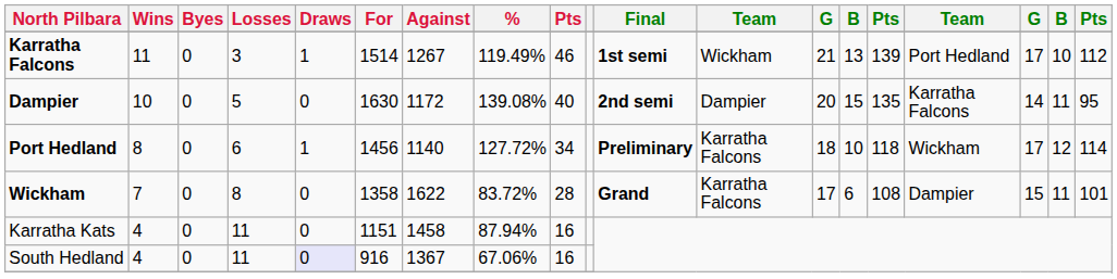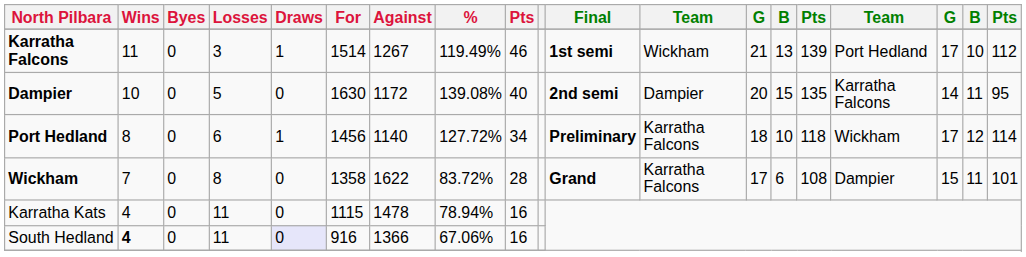 <table style="font-size: 85%; text-align: left;" class="wikitable">
 <tr>
 <th style="color:crimson">North Pilbara</th>
 <th style="color:crimson">Wins</th>
 <th style="color:crimson">Byes</th>
 <th style="color:crimson">Losses</th>
 <th style="color:crimson">Draws</th>
 <th style="color:crimson">For</th>
 <th style="color:crimson">Against</th>
 <th style="color:crimson">%</th>
 <th style="color:crimson">Pts</th>
 <th></th>
 <th style="color:green">Final</th>
 <th style="color:green">Team</th>
 <th style="color:green">G</th>
 <th style="color:green">B</th>
 <th style="color:green">Pts</th>
 <th style="color:green">Team</th>
 <th style="color:green">G</th>
 <th style="color:green">B</th>
 <th style="color:green">Pts</th>
 </tr>
 <tr>
 </tr>
 <tr>
 </tr>
 <tr>
 <td><strong>	Karratha Falcons	</strong></td>
 <td>11</td>
 <td>0</td>
 <td>3</td>
 <td>1</td>
 <td>1514</td>
 <td>1267</td>
 <td>119.49%</td>
 <td>46</td>
 <td></td>
 <td><strong>1st semi</strong></td>
 <td>Wickham</td>
 <td>21</td>
 <td>13</td>
 <td>139</td>
 <td>Port Hedland</td>
 <td>17</td>
 <td>10</td>
 <td>112</td>
 </tr>
 <tr>
 <td><strong>	Dampier	</strong></td>
 <td>10</td>
 <td>0</td>
 <td>5</td>
 <td>0</td>
 <td>1630</td>
 <td>1172</td>
 <td>139.08%</td>
 <td>40</td>
 <td></td>
 <td><strong>2nd semi</strong></td>
 <td>Dampier</td>
 <td>20</td>
 <td>15</td>
 <td>135</td>
 <td>Karratha Falcons</td>
 <td>14</td>
 <td>11</td>
 <td>95</td>
 </tr>
 <tr>
 <td><strong>	Port Hedland	</strong></td>
 <td>8</td>
 <td>0</td>
 <td>6</td>
 <td>1</td>
 <td>1456</td>
 <td>1140</td>
 <td>127.72%</td>
 <td>34</td>
 <td></td>
 <td><strong>Preliminary</strong></td>
 <td>Karratha Falcons</td>
 <td>18</td>
 <td>10</td>
 <td>118</td>
 <td>Wickham</td>
 <td>17</td>
 <td>12</td>
 <td>114</td>
 </tr>
 <tr>
 <td><strong>	Wickham	</strong></td>
 <td>7</td>
 <td>0</td>
 <td>8</td>
 <td>0</td>
 <td>1358</td>
 <td>1622</td>
 <td>83.72%</td>
 <td>28</td>
 <td></td>
 <td><strong>Grand</strong></td>
 <td>Karratha Falcons</td>
 <td>17</td>
 <td>6</td>
 <td>108</td>
 <td>Dampier</td>
 <td>15</td>
 <td>11</td>
 <td>101</td>
 </tr>
 <tr>
 <td>Karratha Kats</td>
 <td>4</td>
 <td>0</td>
 <td>11</td>
 <td>0</td>
-<td>1151</td>
-<td>1458</td>
-<td>87.94%</td>
+<td>1115</td>
+<td>1478</td>
+<td>78.94%</td>
 <td>16</td>
 <td></td>
 </tr>
 <tr>
 <td>South Hedland</td>
-<td>4</td>
+<td><strong>4</strong></td>
 <td>0</td>
 <td>11</td>
 <td style="background: lavender;">0</td>
 <td>916</td>
-<td>1367</td>
+<td>1366</td>
 <td>67.06%</td>
 <td>16</td>
 <td></td>
 </tr>
 <tr>
 </tr>
 </table>
